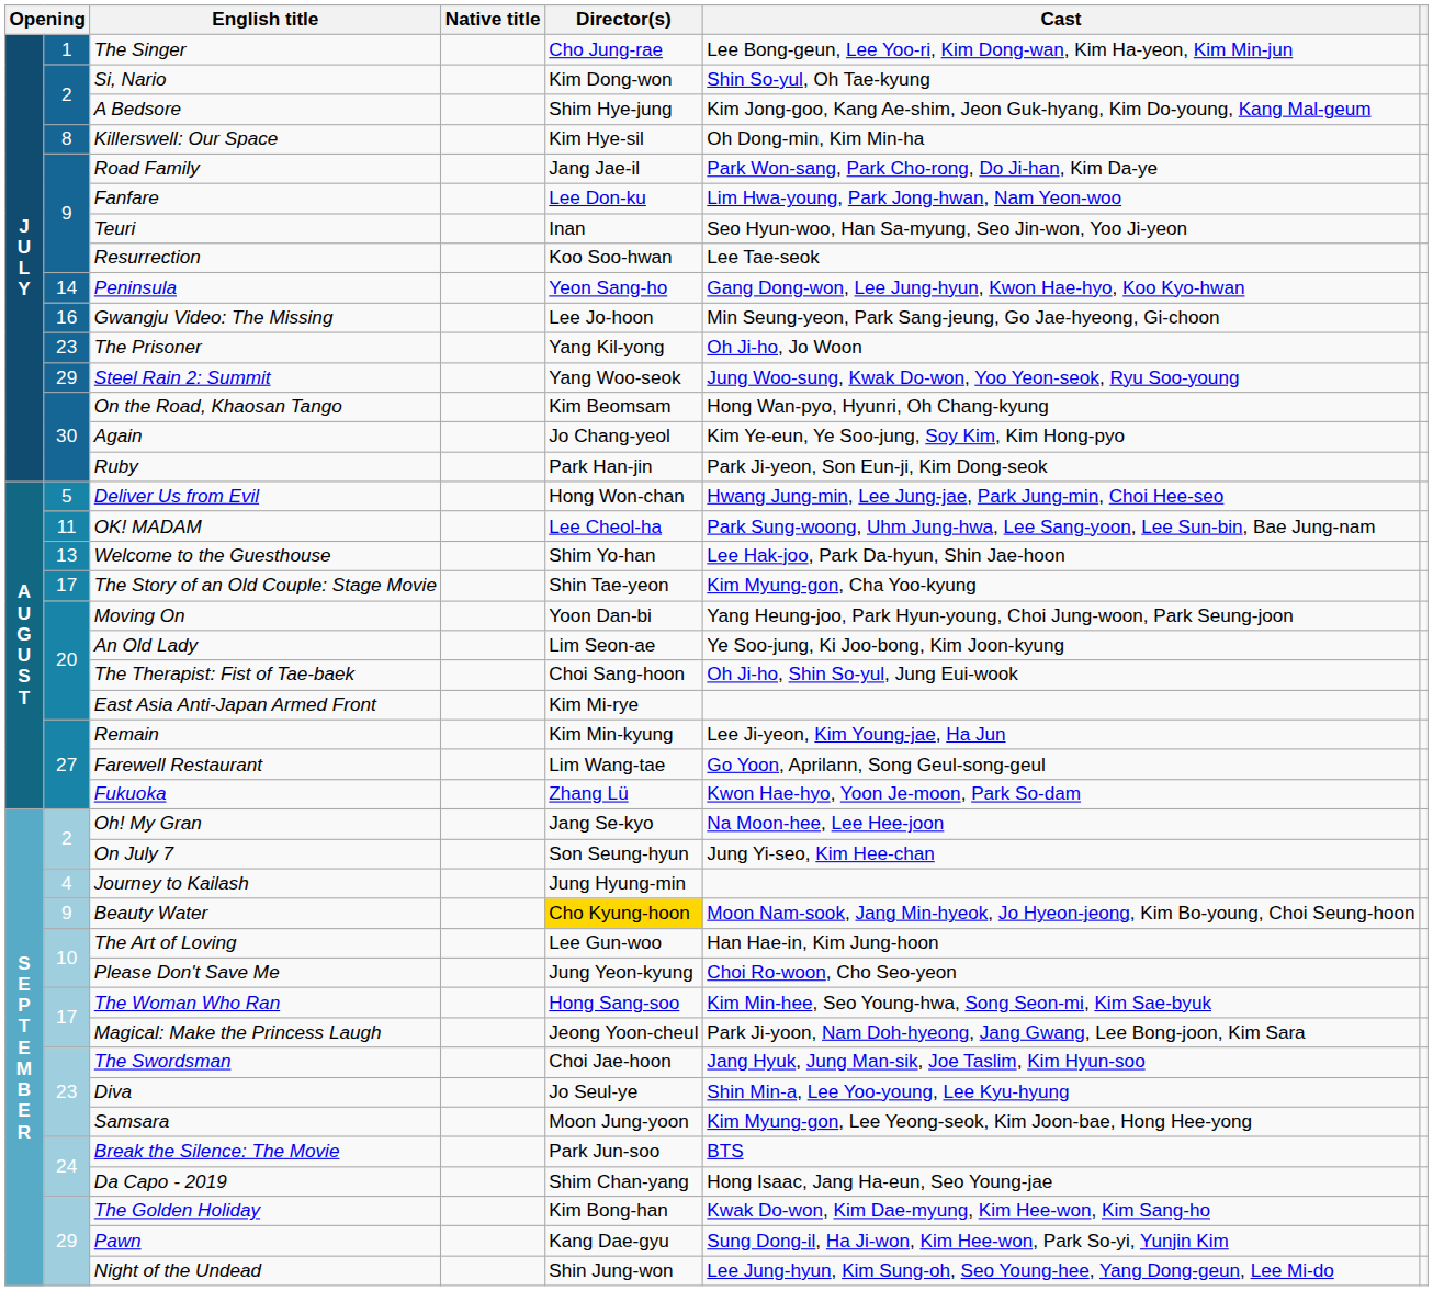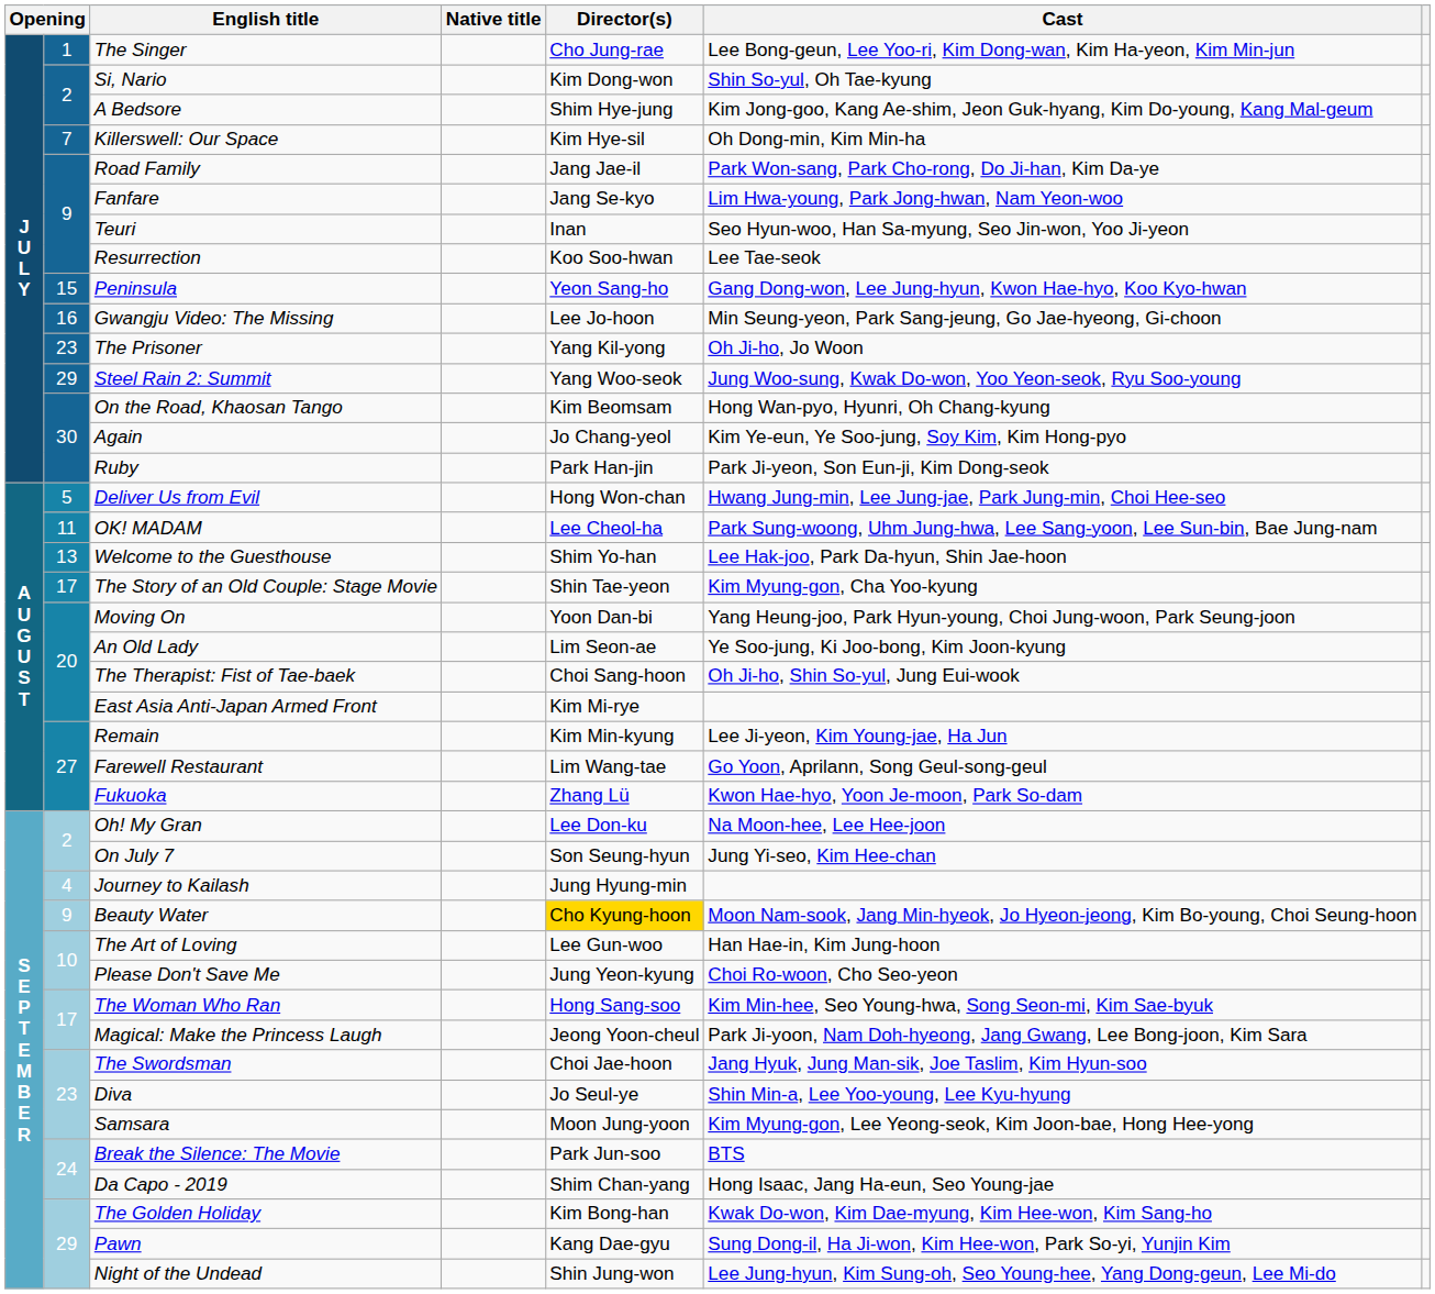 <table class="wikitable sortable">
 <tr style="background:#b0e0e6; text-align:center;">
 <th colspan="2">Opening</th>
 <th>English title</th>
 <th>Native title</th>
 <th>Director(s)</th>
 <th>Cast</th>
 <th class="unsortable"></th>
 </tr>
 <tr>
 <th rowspan="15" style="text-align:center; background:#104B70; color:white;">J<br>U<br>L<br>Y</th>
 <td style="text-align:center; background:#156595; color:white;">1</td>
 <td><em>The Singer</em></td>
 <td></td>
 <td><a href='#'>Cho Jung-rae</a></td>
 <td>Lee Bong-geun, <a href='#'>Lee Yoo-ri</a>, <a href='#'>Kim Dong-wan</a>, Kim Ha-yeon, <a href='#'>Kim Min-jun</a></td>
 <td></td>
 </tr>
 <tr>
 <td rowspan="2" style="text-align:center; background:#156595; color:white;">2</td>
 <td><em>Si, Nario</em></td>
 <td></td>
 <td>Kim Dong-won</td>
 <td><a href='#'>Shin So-yul</a>, Oh Tae-kyung</td>
 <td></td>
 </tr>
 <tr>
 <td><em>A Bedsore</em></td>
 <td></td>
 <td>Shim Hye-jung</td>
 <td>Kim Jong-goo, Kang Ae-shim, Jeon Guk-hyang, Kim Do-young, <a href='#'>Kang Mal-geum</a></td>
 <td></td>
 </tr>
 <tr>
-<td rowspan="1" style="text-align:center; background:#156595; color:white;">8</td>
+<td rowspan="1" style="text-align:center; background:#156595; color:white;">7</td>
 <td><em>Killerswell: Our Space</em></td>
 <td></td>
 <td>Kim Hye-sil</td>
 <td>Oh Dong-min, Kim Min-ha</td>
 <td></td>
 </tr>
 <tr>
 <td rowspan="4" style="text-align:center; background:#156595; color:white;">9</td>
 <td><em>Road Family</em></td>
 <td></td>
 <td>Jang Jae-il</td>
 <td><a href='#'>Park Won-sang</a>, <a href='#'>Park Cho-rong</a>, <a href='#'>Do Ji-han</a>, Kim Da-ye</td>
 <td></td>
 </tr>
 <tr>
 <td><em>Fanfare</em></td>
 <td></td>
-<td><a href='#'>Lee Don-ku</a></td>
+<td>Jang Se-kyo</td>
 <td><a href='#'>Lim Hwa-young</a>, <a href='#'>Park Jong-hwan</a>, <a href='#'>Nam Yeon-woo</a></td>
 <td></td>
 </tr>
 <tr>
 <td><em>Teuri</em></td>
 <td></td>
 <td>Inan</td>
 <td>Seo Hyun-woo, Han Sa-myung, Seo Jin-won, Yoo Ji-yeon</td>
 <td></td>
 </tr>
 <tr>
 <td><em>Resurrection</em></td>
 <td></td>
 <td>Koo Soo-hwan</td>
 <td>Lee Tae-seok</td>
 <td></td>
 </tr>
 <tr>
-<td rowspan="1" style="text-align:center; background:#156595; color:white;">14</td>
+<td rowspan="1" style="text-align:center; background:#156595; color:white;">15</td>
 <td><em><a href='#'>Peninsula</a></em></td>
 <td></td>
 <td><a href='#'>Yeon Sang-ho</a></td>
 <td><a href='#'>Gang Dong-won</a>, <a href='#'>Lee Jung-hyun</a>, <a href='#'>Kwon Hae-hyo</a>, <a href='#'>Koo Kyo-hwan</a></td>
 <td></td>
 </tr>
 <tr>
 <td rowspan="1" style="text-align:center; background:#156595; color:white;">16</td>
 <td><em>Gwangju Video: The Missing</em></td>
 <td></td>
 <td>Lee Jo-hoon</td>
 <td>Min Seung-yeon, Park Sang-jeung, Go Jae-hyeong, Gi-choon</td>
 <td></td>
 </tr>
 <tr>
 <td rowspan="1" style="text-align:center; background:#156595; color:white;">23</td>
 <td><em>The Prisoner</em></td>
 <td></td>
 <td>Yang Kil-yong</td>
 <td><a href='#'>Oh Ji-ho</a>, Jo Woon</td>
 <td></td>
 </tr>
 <tr>
 <td rowspan="1" style="text-align:center; background:#156595; color:white;">29</td>
 <td><em><a href='#'>Steel Rain 2: Summit</a></em></td>
 <td></td>
 <td>Yang Woo-seok</td>
 <td><a href='#'>Jung Woo-sung</a>, <a href='#'>Kwak Do-won</a>, <a href='#'>Yoo Yeon-seok</a>, <a href='#'>Ryu Soo-young</a></td>
 <td></td>
 </tr>
 <tr>
 <td rowspan="3" style="text-align:center; background:#156595; color:white;">30</td>
 <td><em>On the Road, Khaosan Tango</em></td>
 <td></td>
 <td>Kim Beomsam</td>
 <td>Hong Wan-pyo, Hyunri, Oh Chang-kyung</td>
 <td></td>
 </tr>
 <tr>
 <td><em>Again</em></td>
 <td></td>
 <td>Jo Chang-yeol</td>
 <td>Kim Ye-eun, Ye Soo-jung, <a href='#'>Soy Kim</a>, Kim Hong-pyo</td>
 <td></td>
 </tr>
 <tr>
 <td><em>Ruby</em></td>
 <td></td>
 <td>Park Han-jin</td>
 <td>Park Ji-yeon, Son Eun-ji, Kim Dong-seok</td>
 <td></td>
 </tr>
 <tr>
 <th rowspan="11" style="text-align:center; background:#126783; color:white;">A<br>U<br>G<br>U<br>S<br>T</th>
 <td rowspan="1" style="text-align:center; background:#1784A8; color:white;">5</td>
 <td><em><a href='#'>Deliver Us from Evil</a></em></td>
 <td></td>
 <td>Hong Won-chan</td>
 <td><a href='#'>Hwang Jung-min</a>, <a href='#'>Lee Jung-jae</a>, <a href='#'>Park Jung-min</a>, <a href='#'>Choi Hee-seo</a></td>
 <td></td>
 </tr>
 <tr>
 <td rowspan="1" style="text-align:center; background:#1784A8; color:white;">11</td>
 <td><em>OK! MADAM</em></td>
 <td></td>
 <td><a href='#'>Lee Cheol-ha</a></td>
 <td><a href='#'>Park Sung-woong</a>, <a href='#'>Uhm Jung-hwa</a>, <a href='#'>Lee Sang-yoon</a>, <a href='#'>Lee Sun-bin</a>, Bae Jung-nam</td>
 <td></td>
 </tr>
 <tr>
 <td rowspan="1" style="text-align:center; background:#1784A8; color:white;">13</td>
 <td><em>Welcome to the Guesthouse</em></td>
 <td></td>
 <td>Shim Yo-han</td>
 <td><a href='#'>Lee Hak-joo</a>, Park Da-hyun, Shin Jae-hoon</td>
 <td></td>
 </tr>
 <tr>
 <td rowspan="1" style="text-align:center; background:#1784A8; color:white;">17</td>
 <td><em>The Story of an Old Couple: Stage Movie</em></td>
 <td></td>
 <td>Shin Tae-yeon</td>
 <td><a href='#'>Kim Myung-gon</a>, Cha Yoo-kyung</td>
 <td></td>
 </tr>
 <tr>
 <td rowspan="4" style="text-align:center; background:#1784A8; color:white;">20</td>
 <td><em>Moving On</em></td>
 <td></td>
 <td>Yoon Dan-bi</td>
 <td>Yang Heung-joo, Park Hyun-young, Choi Jung-woon, Park Seung-joon</td>
 <td></td>
 </tr>
 <tr>
 <td><em>An Old Lady</em></td>
 <td></td>
 <td>Lim Seon-ae</td>
 <td>Ye Soo-jung, Ki Joo-bong, Kim Joon-kyung</td>
 <td></td>
 </tr>
 <tr>
 <td><em>The Therapist: Fist of Tae-baek</em></td>
 <td></td>
 <td>Choi Sang-hoon</td>
 <td><a href='#'>Oh Ji-ho</a>, <a href='#'>Shin So-yul</a>, Jung Eui-wook</td>
 <td></td>
 </tr>
 <tr>
 <td><em>East Asia Anti-Japan Armed Front</em></td>
 <td></td>
 <td>Kim Mi-rye</td>
 <td></td>
 <td></td>
 </tr>
 <tr>
 <td rowspan="3" style="text-align:center; background:#1784A8; color:white;">27</td>
 <td><em>Remain</em></td>
 <td></td>
 <td>Kim Min-kyung</td>
 <td>Lee Ji-yeon, <a href='#'>Kim Young-jae</a>, <a href='#'>Ha Jun</a></td>
 <td></td>
 </tr>
 <tr>
 <td><em>Farewell Restaurant</em></td>
 <td></td>
 <td>Lim Wang-tae</td>
 <td><a href='#'>Go Yoon</a>, Aprilann, Song Geul-song-geul</td>
 <td></td>
 </tr>
 <tr>
 <td><em><a href='#'>Fukuoka</a></em></td>
 <td></td>
 <td><a href='#'>Zhang Lü</a></td>
 <td><a href='#'>Kwon Hae-hyo</a>, <a href='#'>Yoon Je-moon</a>, <a href='#'>Park So-dam</a></td>
 <td></td>
 </tr>
 <tr>
 <th rowspan="16" style="text-align:center; background:#58ABC7; color:white;">S<br>E<br>P<br>T<br>E<br>M<br>B<br>E<br>R</th>
 <td rowspan="2" style="text-align:center; background:#9FCFDF; color:white;">2</td>
 <td><em>Oh! My Gran</em></td>
 <td></td>
-<td>Jang Se-kyo</td>
+<td><a href='#'>Lee Don-ku</a></td>
 <td><a href='#'>Na Moon-hee</a>, <a href='#'>Lee Hee-joon</a></td>
 <td></td>
 </tr>
 <tr>
 <td><em>On July 7</em></td>
 <td></td>
 <td>Son Seung-hyun</td>
 <td>Jung Yi-seo, <a href='#'>Kim Hee-chan</a></td>
 <td></td>
 </tr>
 <tr>
 <td rowspan="1" style="text-align:center; background:#9FCFDF; color:white;">4</td>
 <td><em>Journey to Kailash</em></td>
 <td></td>
 <td>Jung Hyung-min</td>
 <td></td>
 <td></td>
 </tr>
 <tr>
 <td rowspan="1" style="text-align:center; background:#9FCFDF; color:white;">9</td>
 <td><em>Beauty Water</em></td>
 <td></td>
 <td style="background: gold;">Cho Kyung-hoon</td>
 <td><a href='#'>Moon Nam-sook</a>, <a href='#'>Jang Min-hyeok</a>, <a href='#'>Jo Hyeon-jeong</a>, Kim Bo-young, Choi Seung-hoon</td>
 <td></td>
 </tr>
 <tr>
 <td rowspan="2" style="text-align:center; background:#9FCFDF; color:white;">10</td>
 <td><em>The Art of Loving</em></td>
 <td></td>
 <td>Lee Gun-woo</td>
 <td>Han Hae-in, Kim Jung-hoon</td>
 <td></td>
 </tr>
 <tr>
 <td><em>Please Don't Save Me</em></td>
 <td></td>
 <td>Jung Yeon-kyung</td>
 <td><a href='#'>Choi Ro-woon</a>, Cho Seo-yeon</td>
 <td></td>
 </tr>
 <tr>
 <td rowspan="2" style="text-align:center; background:#9FCFDF; color:white;">17</td>
 <td><em><a href='#'>The Woman Who Ran</a></em></td>
 <td></td>
 <td><a href='#'>Hong Sang-soo</a></td>
 <td><a href='#'>Kim Min-hee</a>, Seo Young-hwa, <a href='#'>Song Seon-mi</a>, <a href='#'>Kim Sae-byuk</a></td>
 <td></td>
 </tr>
 <tr>
 <td><em>Magical: Make the Princess Laugh</em></td>
 <td></td>
 <td>Jeong Yoon-cheul</td>
 <td>Park Ji-yoon, <a href='#'>Nam Doh-hyeong</a>, <a href='#'>Jang Gwang</a>, Lee Bong-joon, Kim Sara</td>
 <td></td>
 </tr>
 <tr>
 <td rowspan="3" style="text-align:center; background:#9FCFDF; color:white;">23</td>
 <td><em><a href='#'>The Swordsman</a></em></td>
 <td></td>
 <td>Choi Jae-hoon</td>
 <td><a href='#'>Jang Hyuk</a>, <a href='#'>Jung Man-sik</a>, <a href='#'>Joe Taslim</a>, <a href='#'>Kim Hyun-soo</a></td>
 <td></td>
 </tr>
 <tr>
 <td><em>Diva</em></td>
 <td></td>
 <td>Jo Seul-ye</td>
 <td><a href='#'>Shin Min-a</a>, <a href='#'>Lee Yoo-young</a>, <a href='#'>Lee Kyu-hyung</a></td>
 <td></td>
 </tr>
 <tr>
 <td><em>Samsara</em></td>
 <td></td>
 <td>Moon Jung-yoon</td>
 <td><a href='#'>Kim Myung-gon</a>, Lee Yeong-seok, Kim Joon-bae, Hong Hee-yong</td>
 <td></td>
 </tr>
 <tr>
 <td rowspan="2" style="text-align:center; background:#9FCFDF; color:white;">24</td>
 <td><em><a href='#'>Break the Silence: The Movie</a></em></td>
 <td></td>
 <td>Park Jun-soo</td>
 <td><a href='#'>BTS</a></td>
 <td></td>
 </tr>
 <tr>
 <td><em>Da Capo - 2019</em></td>
 <td></td>
 <td>Shim Chan-yang</td>
 <td>Hong Isaac, Jang Ha-eun, Seo Young-jae</td>
 <td></td>
 </tr>
 <tr>
 <td rowspan="3" style="text-align:center; background:#9FCFDF; color:white;">29</td>
 <td><em><a href='#'>The Golden Holiday</a></em></td>
 <td></td>
 <td>Kim Bong-han</td>
 <td><a href='#'>Kwak Do-won</a>, <a href='#'>Kim Dae-myung</a>, <a href='#'>Kim Hee-won</a>, <a href='#'>Kim Sang-ho</a></td>
 <td></td>
 </tr>
 <tr>
 <td><em><a href='#'>Pawn</a></em></td>
 <td></td>
 <td>Kang Dae-gyu</td>
 <td><a href='#'>Sung Dong-il</a>, <a href='#'>Ha Ji-won</a>, <a href='#'>Kim Hee-won</a>, Park So-yi, <a href='#'>Yunjin Kim</a></td>
 <td></td>
 </tr>
 <tr>
 <td><em>Night of the Undead</em></td>
 <td></td>
 <td>Shin Jung-won</td>
 <td><a href='#'>Lee Jung-hyun</a>, <a href='#'>Kim Sung-oh</a>, <a href='#'>Seo Young-hee</a>, <a href='#'>Yang Dong-geun</a>, <a href='#'>Lee Mi-do</a></td>
 <td></td>
 </tr>
 </table>
